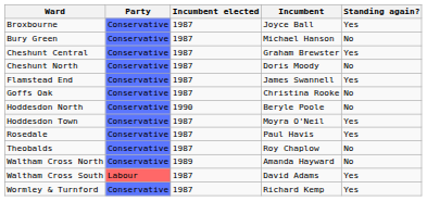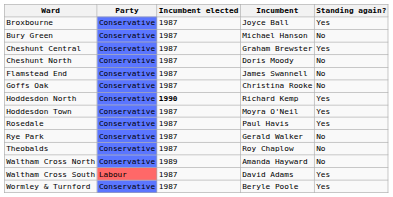 <table class="wikitable" style="font-size: 95%;">
 <tr>
 <th>Ward</th>
 <th>Party</th>
 <th>Incumbent elected</th>
 <th>Incumbent</th>
 <th>Standing again?</th>
 </tr>
 <tr>
 <td>Broxbourne</td>
 <td bgcolor="5B76FF">Conservative</td>
 <td>1987</td>
 <td>Joyce Ball</td>
 <td>Yes</td>
 </tr>
 <tr>
 <td>Bury Green</td>
 <td bgcolor="5B76FF">Conservative</td>
 <td>1987</td>
 <td>Michael Hanson</td>
 <td>No</td>
 </tr>
 <tr>
 <td>Cheshunt Central</td>
 <td bgcolor="5B76FF">Conservative</td>
 <td>1987</td>
 <td>Graham Brewster</td>
 <td>Yes</td>
 </tr>
 <tr>
 <td>Cheshunt North</td>
 <td bgcolor="5B76FF">Conservative</td>
 <td>1987</td>
 <td>Doris Moody</td>
 <td>No</td>
 </tr>
 <tr>
 <td>Flamstead End</td>
 <td bgcolor="5B76FF">Conservative</td>
 <td>1987</td>
 <td>James Swannell</td>
-<td>Yes</td>
+<td>No</td>
 </tr>
 <tr>
 <td>Goffs Oak</td>
 <td bgcolor="5B76FF">Conservative</td>
 <td>1987</td>
 <td>Christina Rooke</td>
 <td>No</td>
 </tr>
 <tr>
 <td>Hoddesdon North</td>
 <td bgcolor="5B76FF">Conservative</td>
-<td>1990</td>
-<td>Beryle Poole</td>
-<td>No</td>
+<td><strong>1990</strong></td>
+<td>Richard Kemp</td>
+<td>Yes</td>
 </tr>
 <tr>
 <td>Hoddesdon Town</td>
 <td bgcolor="5B76FF">Conservative</td>
 <td>1987</td>
 <td>Moyra O'Neil</td>
 <td>Yes</td>
 </tr>
 <tr>
 <td>Rosedale</td>
 <td bgcolor="5B76FF">Conservative</td>
 <td>1987</td>
 <td>Paul Havis</td>
 <td>Yes</td>
+</tr>
+<tr>
+<td>Rye Park</td>
+<td bgcolor="5B76FF">Conservative</td>
+<td>1987</td>
+<td>Gerald Walker</td>
+<td>No</td>
 </tr>
 <tr>
 <td>Theobalds</td>
 <td bgcolor="5B76FF">Conservative</td>
 <td>1987</td>
 <td>Roy Chaplow</td>
 <td>No</td>
 </tr>
 <tr>
 <td>Waltham Cross North</td>
 <td bgcolor="5B76FF">Conservative</td>
 <td>1989</td>
 <td>Amanda Hayward</td>
 <td>No</td>
 </tr>
 <tr>
 <td>Waltham Cross South</td>
 <td bgcolor="FF6868">Labour</td>
 <td>1987</td>
 <td>David Adams</td>
 <td>Yes</td>
 </tr>
 <tr>
 <td>Wormley & Turnford</td>
 <td bgcolor="5B76FF">Conservative</td>
 <td>1987</td>
-<td>Richard Kemp</td>
+<td>Beryle Poole</td>
 <td>Yes</td>
 </tr>
 </table>
